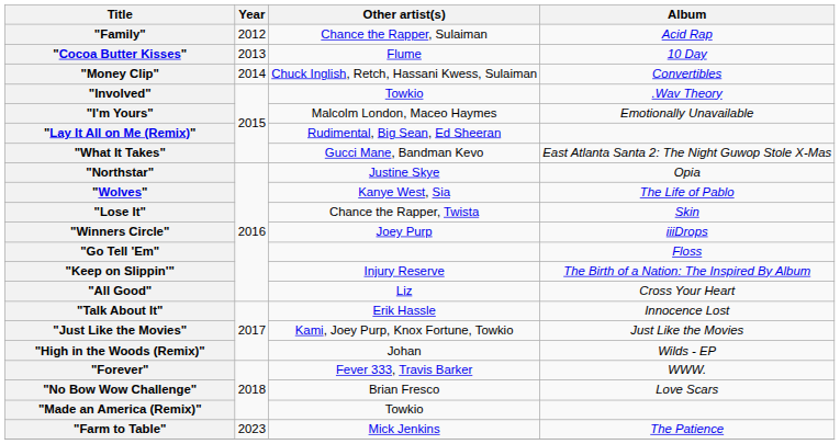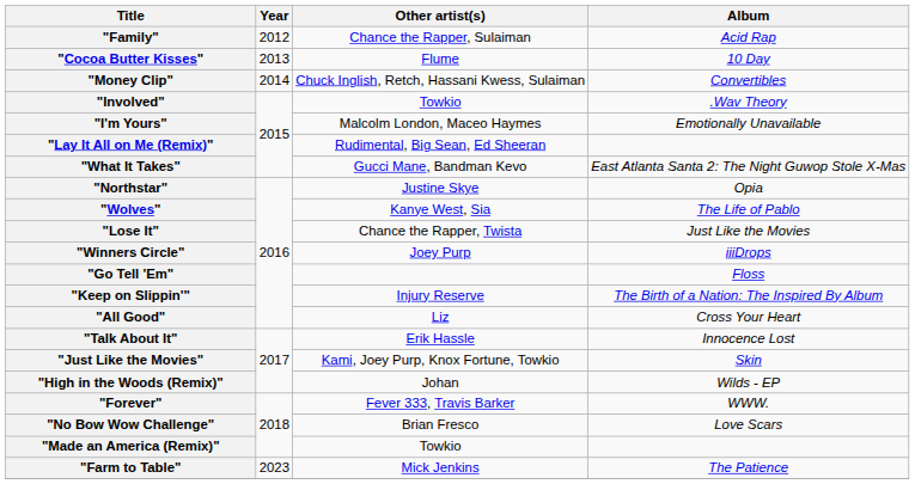 <table class="wikitable plainrowheaders" style="text-align:center;">
 <tr>
 <th scope="col" style="width:18em;">Title</th>
 <th scope="col">Year</th>
 <th scope="col">Other artist(s)</th>
 <th scope="col">Album</th>
 </tr>
 <tr>
 <th scope="row">"Family"</th>
 <td>2012</td>
 <td><a href='#'>Chance the Rapper</a>, Sulaiman</td>
 <td><em><a href='#'>Acid Rap</a></em></td>
 </tr>
 <tr>
 <th scope="row">"<a href='#'>Cocoa Butter Kisses</a>"</th>
 <td>2013</td>
 <td><a href='#'>Flume</a></td>
 <td><em><a href='#'>10 Day</a></em></td>
 </tr>
 <tr>
 <th scope="row">"Money Clip"</th>
 <td>2014</td>
 <td><a href='#'>Chuck Inglish</a>, Retch, Hassani Kwess, Sulaiman</td>
 <td><em><a href='#'>Convertibles</a></em></td>
 </tr>
 <tr>
 <th scope="row">"Involved"</th>
 <td rowspan="4">2015</td>
 <td><a href='#'>Towkio</a></td>
 <td><em><a href='#'>.Wav Theory</a></em></td>
 </tr>
 <tr>
 <th scope="row">"I'm Yours"</th>
 <td>Malcolm London, Maceo Haymes</td>
 <td><em>Emotionally Unavailable</em></td>
 </tr>
 <tr>
 <th scope="row">"<a href='#'>Lay It All on Me (Remix)</a>"</th>
 <td><a href='#'>Rudimental</a>, <a href='#'>Big Sean</a>, <a href='#'>Ed Sheeran</a></td>
 <td></td>
 </tr>
 <tr>
 <th scope="row">"What It Takes"</th>
 <td><a href='#'>Gucci Mane</a>, Bandman Kevo</td>
 <td><em>East Atlanta Santa 2: The Night Guwop Stole X-Mas</em></td>
 </tr>
 <tr>
 <th scope="row">"Northstar"</th>
 <td rowspan="7">2016</td>
 <td><a href='#'>Justine Skye</a></td>
 <td><em>Opia</em></td>
 </tr>
 <tr>
 <th scope="row">"<a href='#'>Wolves</a>"</th>
 <td><a href='#'>Kanye West</a>, <a href='#'>Sia</a></td>
 <td><em><a href='#'>The Life of Pablo</a></em></td>
 </tr>
 <tr>
 <th scope="row">"Lose It"</th>
 <td>Chance the Rapper, <a href='#'>Twista</a></td>
-<td><em><a href='#'>Skin</a></em></td>
+<td><em>Just Like the Movies</em></td>
 </tr>
 <tr>
 <th scope="row">"Winners Circle"</th>
 <td><a href='#'>Joey Purp</a></td>
 <td><em><a href='#'>iiiDrops</a></em></td>
 </tr>
 <tr>
 <th scope="row">"Go Tell 'Em"</th>
 <td></td>
 <td><em><a href='#'>Floss</a></em></td>
 </tr>
 <tr>
 <th scope="row">"Keep on Slippin'"</th>
 <td><a href='#'>Injury Reserve</a></td>
 <td><em><a href='#'>The Birth of a Nation: The Inspired By Album</a></em></td>
 </tr>
 <tr>
 <th scope="row">"All Good"</th>
 <td><a href='#'>Liz</a></td>
 <td><em>Cross Your Heart</em></td>
 </tr>
 <tr>
 <th scope="row">"Talk About It"</th>
 <td rowspan="3">2017</td>
 <td><a href='#'>Erik Hassle</a></td>
 <td><em>Innocence Lost</em></td>
 </tr>
 <tr>
 <th scope="row">"Just Like the Movies"</th>
 <td><a href='#'>Kami</a>, Joey Purp, Knox Fortune, Towkio</td>
-<td><em>Just Like the Movies</em></td>
+<td><em><a href='#'>Skin</a></em></td>
 </tr>
 <tr>
 <th scope="row">"High in the Woods (Remix)"</th>
 <td>Johan</td>
 <td><em>Wilds - EP</em></td>
 </tr>
 <tr>
 <th scope="row">"Forever"</th>
 <td rowspan="3">2018</td>
 <td><a href='#'>Fever 333</a>, <a href='#'>Travis Barker</a></td>
 <td><em>WWW.</em></td>
 </tr>
 <tr>
 <th scope="row">"No Bow Wow Challenge"</th>
 <td>Brian Fresco</td>
 <td><em>Love Scars</em></td>
 </tr>
 <tr>
 <th scope="row">"Made an America (Remix)"</th>
 <td>Towkio</td>
 <td></td>
 </tr>
 <tr>
 <th scope="row">"Farm to Table"</th>
 <td>2023</td>
 <td><a href='#'>Mick Jenkins</a></td>
 <td><em><a href='#'>The Patience</a></em></td>
 </tr>
 <tr>
 </tr>
 </table>
